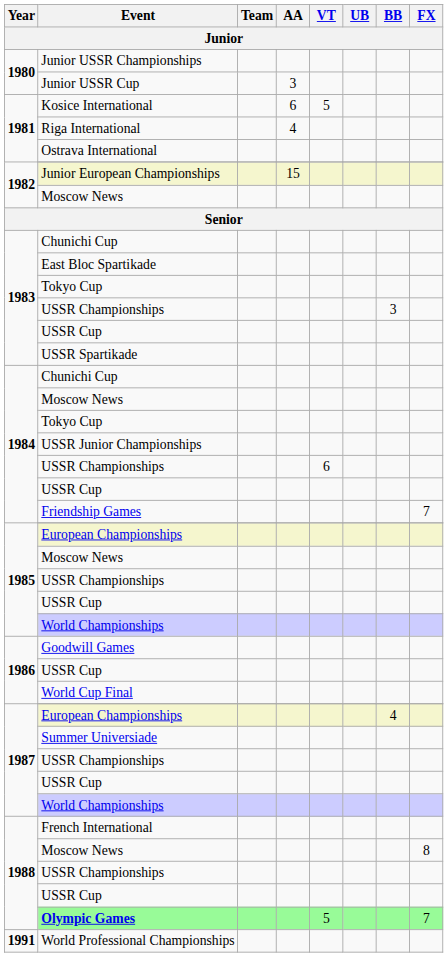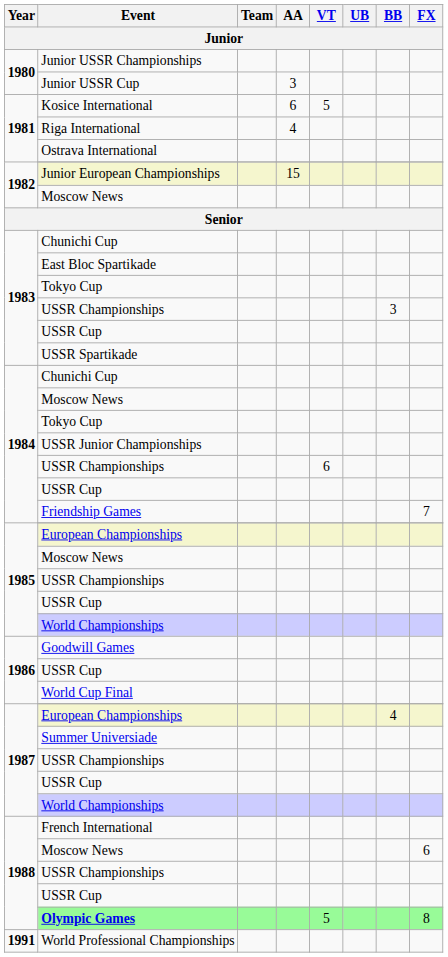 <table class="wikitable" style="text-align:center; font-size:95%;">
 <tr>
 <th align=center>Year</th>
 <th align=center>Event</th>
 <th style="width:30px;">Team</th>
 <th style="width:30px;">AA</th>
 <th style="width:30px;"><a href='#'>VT</a></th>
 <th style="width:30px;"><a href='#'>UB</a></th>
 <th style="width:30px;"><a href='#'>BB</a></th>
 <th style="width:30px;"><a href='#'>FX</a></th>
 </tr>
 <tr>
 <th colspan="8"><strong>Junior</strong></th>
 </tr>
 <tr>
 <td rowspan="2"><strong>1980</strong></td>
 <td align=left>Junior USSR Championships</td>
 <td></td>
 <td></td>
 <td></td>
 <td></td>
 <td></td>
 <td></td>
 </tr>
 <tr>
 <td align=left>Junior USSR Cup</td>
 <td></td>
 <td>3</td>
 <td></td>
 <td></td>
 <td></td>
 <td></td>
 </tr>
 <tr>
 <td rowspan="3"><strong>1981</strong></td>
 <td align=left>Kosice International</td>
 <td></td>
 <td>6</td>
 <td>5</td>
 <td></td>
 <td></td>
 <td></td>
 </tr>
 <tr>
 <td align=left>Riga International</td>
 <td></td>
 <td>4</td>
 <td></td>
 <td></td>
 <td></td>
 <td></td>
 </tr>
 <tr>
 <td align=left>Ostrava International</td>
 <td></td>
 <td></td>
 <td></td>
 <td></td>
 <td></td>
 <td></td>
 </tr>
 <tr>
 <td rowspan="3"><strong>1982</strong></td>
 </tr>
 <tr bgcolor=#F5F6CE>
 <td align=left>Junior European Championships</td>
 <td></td>
 <td>15</td>
 <td></td>
 <td></td>
 <td></td>
 <td></td>
 </tr>
 <tr>
 <td align=left>Moscow News</td>
 <td></td>
 <td></td>
 <td></td>
 <td></td>
 <td></td>
 <td></td>
 </tr>
 <tr>
 <th colspan="32"><strong>Senior</strong></th>
 </tr>
 <tr>
 <td rowspan="6"><strong>1983</strong></td>
 <td align=left>Chunichi Cup</td>
 <td></td>
 <td></td>
 <td></td>
 <td></td>
 <td></td>
 <td></td>
 </tr>
 <tr>
 <td align=left>East Bloc Spartikade</td>
 <td></td>
 <td></td>
 <td></td>
 <td></td>
 <td></td>
 <td></td>
 </tr>
 <tr>
 <td align=left>Tokyo Cup</td>
 <td></td>
 <td></td>
 <td></td>
 <td></td>
 <td></td>
 <td></td>
 </tr>
 <tr>
 <td align=left>USSR Championships</td>
 <td></td>
 <td></td>
 <td></td>
 <td></td>
 <td>3</td>
 <td></td>
 </tr>
 <tr>
 <td align=left>USSR Cup</td>
 <td></td>
 <td></td>
 <td></td>
 <td></td>
 <td></td>
 <td></td>
 </tr>
 <tr>
 <td align=left>USSR Spartikade</td>
 <td></td>
 <td></td>
 <td></td>
 <td></td>
 <td></td>
 <td></td>
 </tr>
 <tr>
 <td rowspan="7"><strong>1984</strong></td>
 <td align=left>Chunichi Cup</td>
 <td></td>
 <td></td>
 <td></td>
 <td></td>
 <td></td>
 <td></td>
 </tr>
 <tr>
 <td align=left>Moscow News</td>
 <td></td>
 <td></td>
 <td></td>
 <td></td>
 <td></td>
 <td></td>
 </tr>
 <tr>
 <td align=left>Tokyo Cup</td>
 <td></td>
 <td></td>
 <td></td>
 <td></td>
 <td></td>
 <td></td>
 </tr>
 <tr>
 <td align=left>USSR Junior Championships</td>
 <td></td>
 <td></td>
 <td></td>
 <td></td>
 <td></td>
 <td></td>
 </tr>
 <tr>
 <td align=left>USSR Championships</td>
 <td></td>
 <td></td>
 <td>6</td>
 <td></td>
 <td></td>
 <td></td>
 </tr>
 <tr>
 <td align=left>USSR Cup</td>
 <td></td>
 <td></td>
 <td></td>
 <td></td>
 <td></td>
 <td></td>
 </tr>
 <tr>
 <td align=left><a href='#'>Friendship Games</a></td>
 <td></td>
 <td></td>
 <td></td>
 <td></td>
 <td></td>
 <td>7</td>
 </tr>
 <tr>
 <td rowspan="6"><strong>1985</strong></td>
 </tr>
 <tr bgcolor=#F5F6CE>
 <td align=left><a href='#'>European Championships</a></td>
 <td></td>
 <td></td>
 <td></td>
 <td></td>
 <td></td>
 <td></td>
 </tr>
 <tr>
 <td align=left>Moscow News</td>
 <td></td>
 <td></td>
 <td></td>
 <td></td>
 <td></td>
 <td></td>
 </tr>
 <tr>
 <td align=left>USSR Championships</td>
 <td></td>
 <td></td>
 <td></td>
 <td></td>
 <td></td>
 <td></td>
 </tr>
 <tr>
 <td align=left>USSR Cup</td>
 <td></td>
 <td></td>
 <td></td>
 <td></td>
 <td></td>
 <td></td>
 </tr>
 <tr bgcolor=#CCCCFF>
 <td align=left><a href='#'>World Championships</a></td>
 <td></td>
 <td></td>
 <td></td>
 <td></td>
 <td></td>
 <td></td>
 </tr>
 <tr>
 <td rowspan="3"><strong>1986</strong></td>
 <td align=left><a href='#'>Goodwill Games</a></td>
 <td></td>
 <td></td>
 <td></td>
 <td></td>
 <td></td>
 <td></td>
 </tr>
 <tr>
 <td align=left>USSR Cup</td>
 <td></td>
 <td></td>
 <td></td>
 <td></td>
 <td></td>
 <td></td>
 </tr>
 <tr>
 <td align=left><a href='#'>World Cup Final</a></td>
 <td></td>
 <td></td>
 <td></td>
 <td></td>
 <td></td>
 <td></td>
 </tr>
 <tr>
 <td rowspan="6"><strong>1987</strong></td>
 </tr>
 <tr bgcolor=#F5F6CE>
 <td align=left><a href='#'>European Championships</a></td>
 <td></td>
 <td></td>
 <td></td>
 <td></td>
 <td>4</td>
 <td></td>
 </tr>
 <tr>
 <td align=left><a href='#'>Summer Universiade</a></td>
 <td></td>
 <td></td>
 <td></td>
 <td></td>
 <td></td>
 <td></td>
 </tr>
 <tr>
 <td align=left>USSR Championships</td>
 <td></td>
 <td></td>
 <td></td>
 <td></td>
 <td></td>
 <td></td>
 </tr>
 <tr>
 <td align=left>USSR Cup</td>
 <td></td>
 <td></td>
 <td></td>
 <td></td>
 <td></td>
 <td></td>
 </tr>
 <tr bgcolor=#CCCCFF>
 <td align=left><a href='#'>World Championships</a></td>
 <td></td>
 <td></td>
 <td></td>
 <td></td>
 <td></td>
 <td></td>
 </tr>
 <tr>
 <td rowspan="5"><strong>1988</strong></td>
 <td align=left>French International</td>
 <td></td>
 <td></td>
 <td></td>
 <td></td>
 <td></td>
 <td></td>
 </tr>
 <tr>
 <td align=left>Moscow News</td>
 <td></td>
 <td></td>
 <td></td>
 <td></td>
 <td></td>
-<td>8</td>
+<td>6</td>
 </tr>
 <tr>
 <td align=left>USSR Championships</td>
 <td></td>
 <td></td>
 <td></td>
 <td></td>
 <td></td>
 <td></td>
 </tr>
 <tr>
 <td align=left>USSR Cup</td>
 <td></td>
 <td></td>
 <td></td>
 <td></td>
 <td></td>
 <td></td>
 </tr>
 <tr bgcolor=98FB98>
 <td align=left><strong><a href='#'>Olympic Games</a></strong></td>
 <td></td>
 <td></td>
 <td>5</td>
 <td></td>
 <td></td>
-<td>7</td>
+<td>8</td>
 </tr>
 <tr>
 <td rowspan="1"><strong>1991</strong></td>
 <td align=left>World Professional Championships</td>
 <td></td>
 <td></td>
 <td></td>
 <td></td>
 <td></td>
 <td></td>
 </tr>
 </table>
